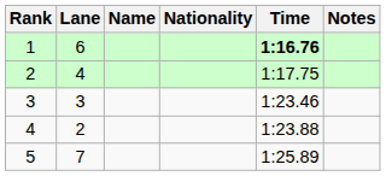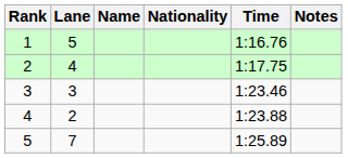 <table class="wikitable sortable" style="text-align:center">
 <tr>
 <th>Rank</th>
 <th>Lane</th>
 <th>Name</th>
 <th>Nationality</th>
 <th>Time</th>
 <th>Notes</th>
 </tr>
 <tr bgcolor=ccffcc>
 <td>1</td>
-<td>6</td>
+<td>5</td>
 <td align=left></td>
 <td align=left></td>
-<td><strong>1:16.76</strong></td>
+<td>1:16.76</td>
 <td><strong></strong></td>
 </tr>
 <tr bgcolor=ccffcc>
 <td>2</td>
 <td>4</td>
 <td align=left></td>
 <td align=left></td>
 <td>1:17.75</td>
 <td><strong></strong></td>
 </tr>
 <tr>
 <td>3</td>
 <td>3</td>
 <td align=left></td>
 <td align=left></td>
 <td>1:23.46</td>
 <td></td>
 </tr>
 <tr>
 <td>4</td>
 <td>2</td>
 <td align=left></td>
 <td align=left></td>
 <td>1:23.88</td>
 <td></td>
 </tr>
 <tr>
 <td>5</td>
 <td>7</td>
 <td align=left></td>
 <td align=left></td>
 <td>1:25.89</td>
 <td></td>
 </tr>
 </table>
